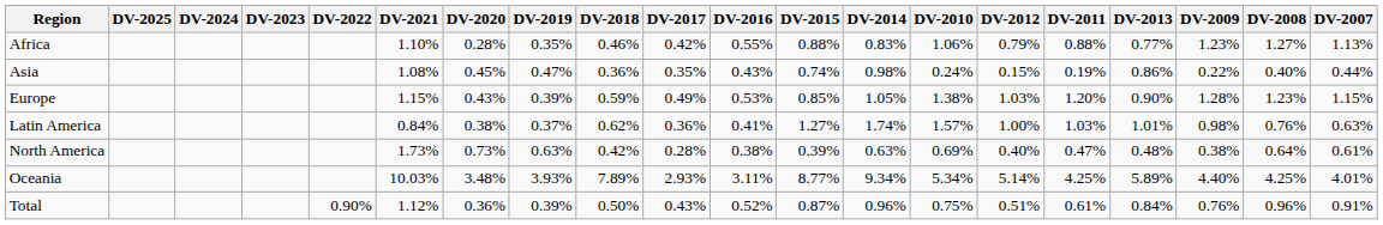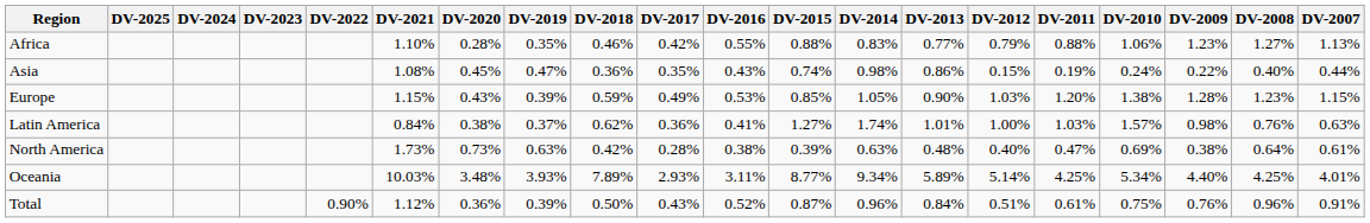 <table class="wikitable sortable nowrap" style="font-size:85%; text-align:right; line-height:1.2">
 <tr>
 <th>Region</th>
 <th>DV-2025</th>
 <th>DV-2024</th>
 <th>DV-2023</th>
 <th>DV-2022</th>
 <th>DV-2021</th>
 <th>DV-2020</th>
 <th>DV-2019</th>
 <th>DV-2018</th>
 <th>DV-2017</th>
 <th>DV-2016</th>
 <th>DV-2015</th>
 <th>DV-2014</th>
-<th>DV-2010</th>
+<th>DV-2013</th>
 <th>DV-2012</th>
 <th>DV-2011</th>
-<th>DV-2013</th>
+<th>DV-2010</th>
 <th>DV-2009</th>
 <th>DV-2008</th>
 <th>DV-2007</th>
 </tr>
 <tr>
 <td align=left>Africa</td>
 <td></td>
 <td></td>
 <td></td>
 <td></td>
 <td>1.10%</td>
 <td>0.28%</td>
 <td>0.35%</td>
 <td>0.46%</td>
 <td>0.42%</td>
 <td>0.55%</td>
 <td>0.88%</td>
 <td>0.83%</td>
-<td>1.06%</td>
+<td>0.77%</td>
 <td>0.79%</td>
 <td>0.88%</td>
-<td>0.77%</td>
+<td>1.06%</td>
 <td>1.23%</td>
 <td>1.27%</td>
 <td>1.13%</td>
 </tr>
 <tr>
 <td align=left>Asia</td>
 <td></td>
 <td></td>
 <td></td>
 <td></td>
 <td>1.08%</td>
 <td>0.45%</td>
 <td>0.47%</td>
 <td>0.36%</td>
 <td>0.35%</td>
 <td>0.43%</td>
 <td>0.74%</td>
 <td>0.98%</td>
-<td>0.24%</td>
+<td>0.86%</td>
 <td>0.15%</td>
 <td>0.19%</td>
-<td>0.86%</td>
+<td>0.24%</td>
 <td>0.22%</td>
 <td>0.40%</td>
 <td>0.44%</td>
 </tr>
 <tr>
 <td align=left>Europe</td>
 <td></td>
 <td></td>
 <td></td>
 <td></td>
 <td>1.15%</td>
 <td>0.43%</td>
 <td>0.39%</td>
 <td>0.59%</td>
 <td>0.49%</td>
 <td>0.53%</td>
 <td>0.85%</td>
 <td>1.05%</td>
-<td>1.38%</td>
+<td>0.90%</td>
 <td>1.03%</td>
 <td>1.20%</td>
-<td>0.90%</td>
+<td>1.38%</td>
 <td>1.28%</td>
 <td>1.23%</td>
 <td>1.15%</td>
 </tr>
 <tr>
 <td align=left>Latin America</td>
 <td></td>
 <td></td>
 <td></td>
 <td></td>
 <td>0.84%</td>
 <td>0.38%</td>
 <td>0.37%</td>
 <td>0.62%</td>
 <td>0.36%</td>
 <td>0.41%</td>
 <td>1.27%</td>
 <td>1.74%</td>
-<td>1.57%</td>
+<td>1.01%</td>
 <td>1.00%</td>
 <td>1.03%</td>
-<td>1.01%</td>
+<td>1.57%</td>
 <td>0.98%</td>
 <td>0.76%</td>
 <td>0.63%</td>
 </tr>
 <tr>
 <td align=left>North America</td>
 <td></td>
 <td></td>
 <td></td>
 <td></td>
 <td>1.73%</td>
 <td>0.73%</td>
 <td>0.63%</td>
 <td>0.42%</td>
 <td>0.28%</td>
 <td>0.38%</td>
 <td>0.39%</td>
 <td>0.63%</td>
-<td>0.69%</td>
+<td>0.48%</td>
 <td>0.40%</td>
 <td>0.47%</td>
-<td>0.48%</td>
+<td>0.69%</td>
 <td>0.38%</td>
 <td>0.64%</td>
 <td>0.61%</td>
 </tr>
 <tr>
 <td align=left>Oceania</td>
 <td></td>
 <td></td>
 <td></td>
 <td></td>
 <td>10.03%</td>
 <td>3.48%</td>
 <td>3.93%</td>
 <td>7.89%</td>
 <td>2.93%</td>
 <td>3.11%</td>
 <td>8.77%</td>
 <td>9.34%</td>
-<td>5.34%</td>
+<td>5.89%</td>
 <td>5.14%</td>
 <td>4.25%</td>
-<td>5.89%</td>
+<td>5.34%</td>
 <td>4.40%</td>
 <td>4.25%</td>
 <td>4.01%</td>
 </tr>
 <tr>
 <td align=left>Total</td>
 <td></td>
 <td></td>
 <td></td>
 <td>0.90%</td>
 <td>1.12%</td>
 <td>0.36%</td>
 <td>0.39%</td>
 <td>0.50%</td>
 <td>0.43%</td>
 <td>0.52%</td>
 <td>0.87%</td>
 <td>0.96%</td>
-<td>0.75%</td>
+<td>0.84%</td>
 <td>0.51%</td>
 <td>0.61%</td>
-<td>0.84%</td>
+<td>0.75%</td>
 <td>0.76%</td>
 <td>0.96%</td>
 <td>0.91%</td>
 </tr>
 </table>
